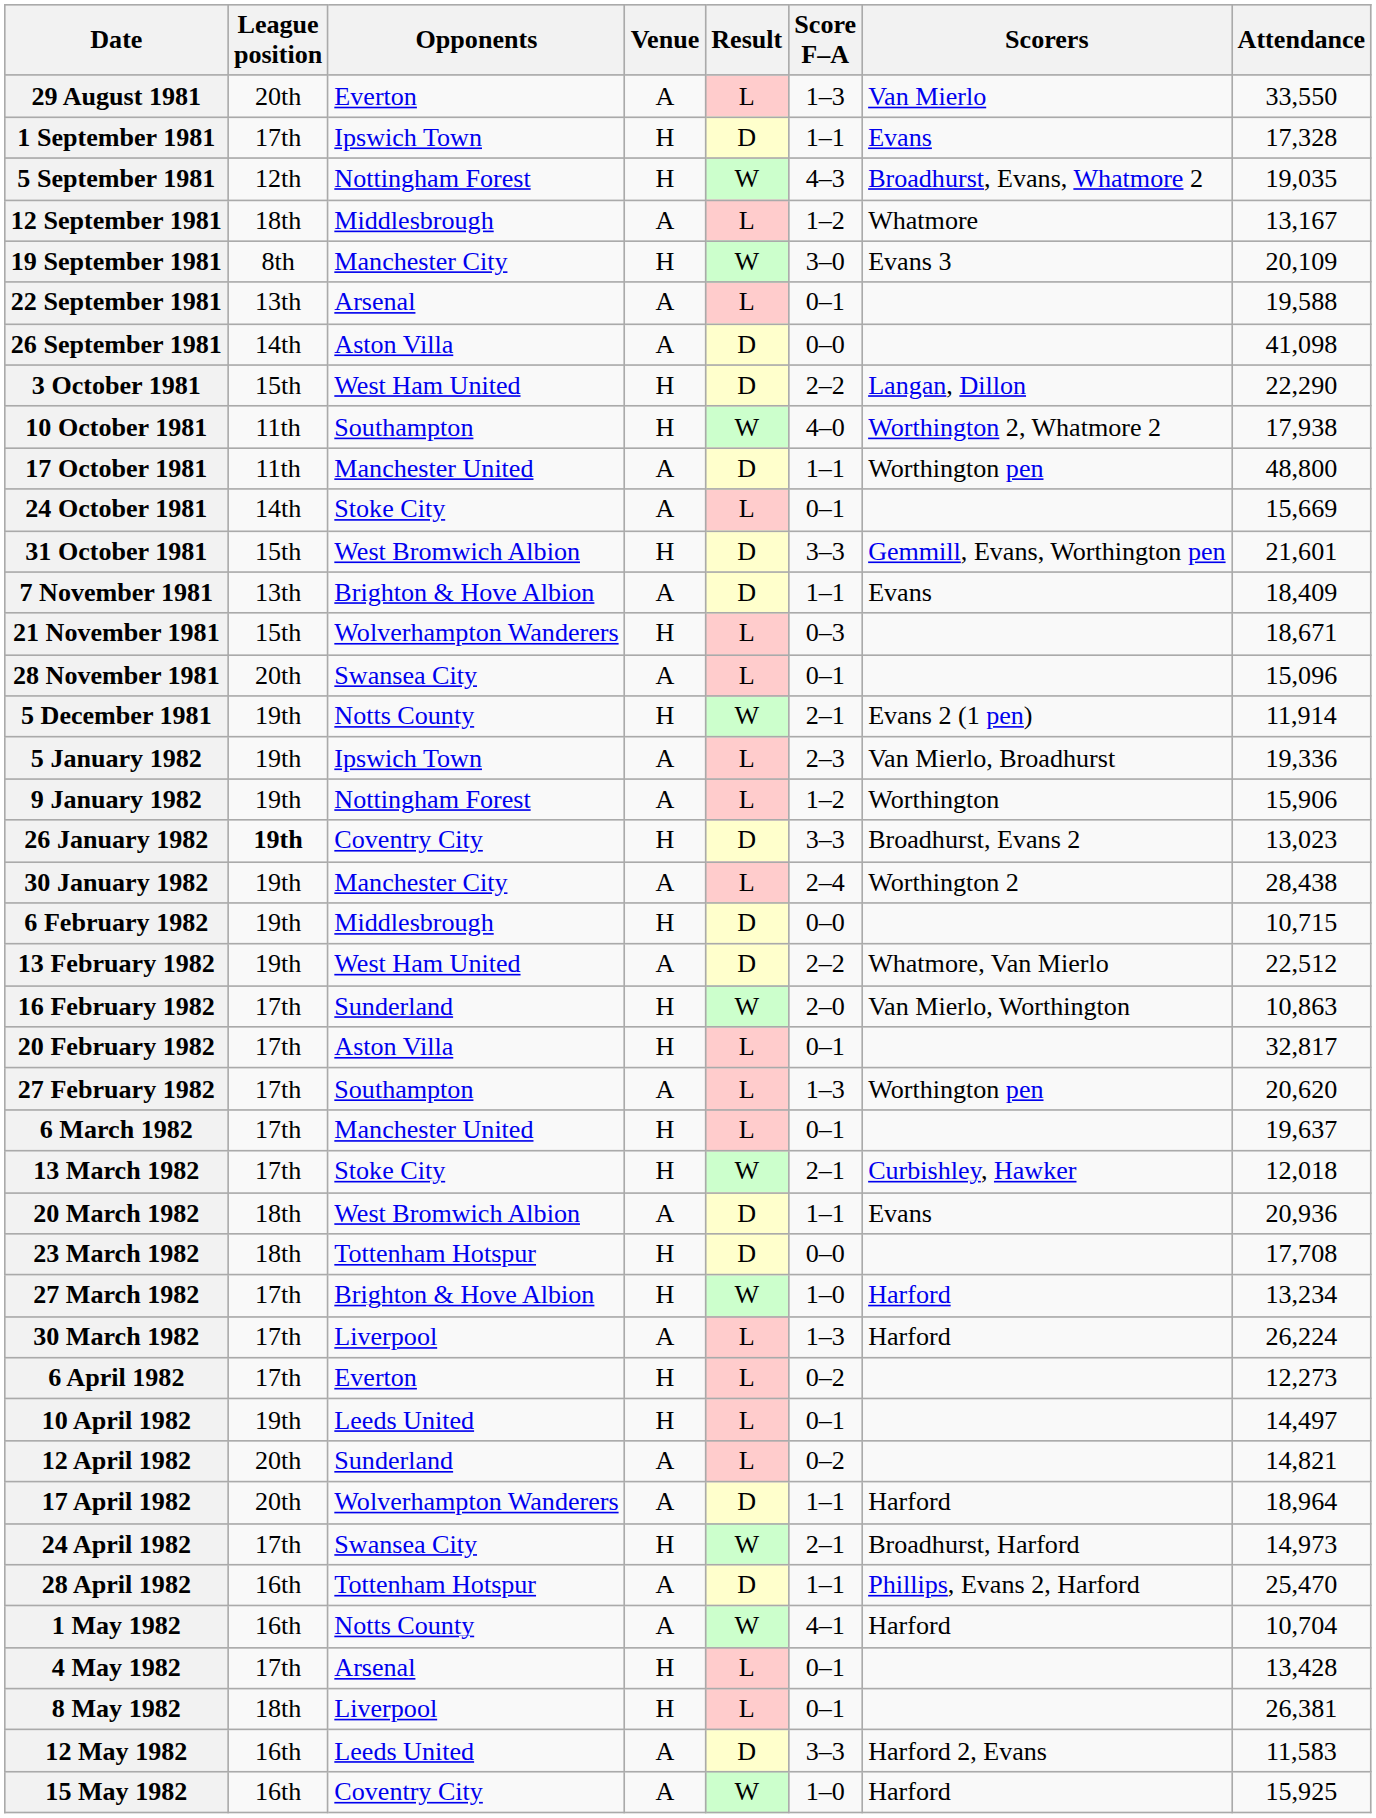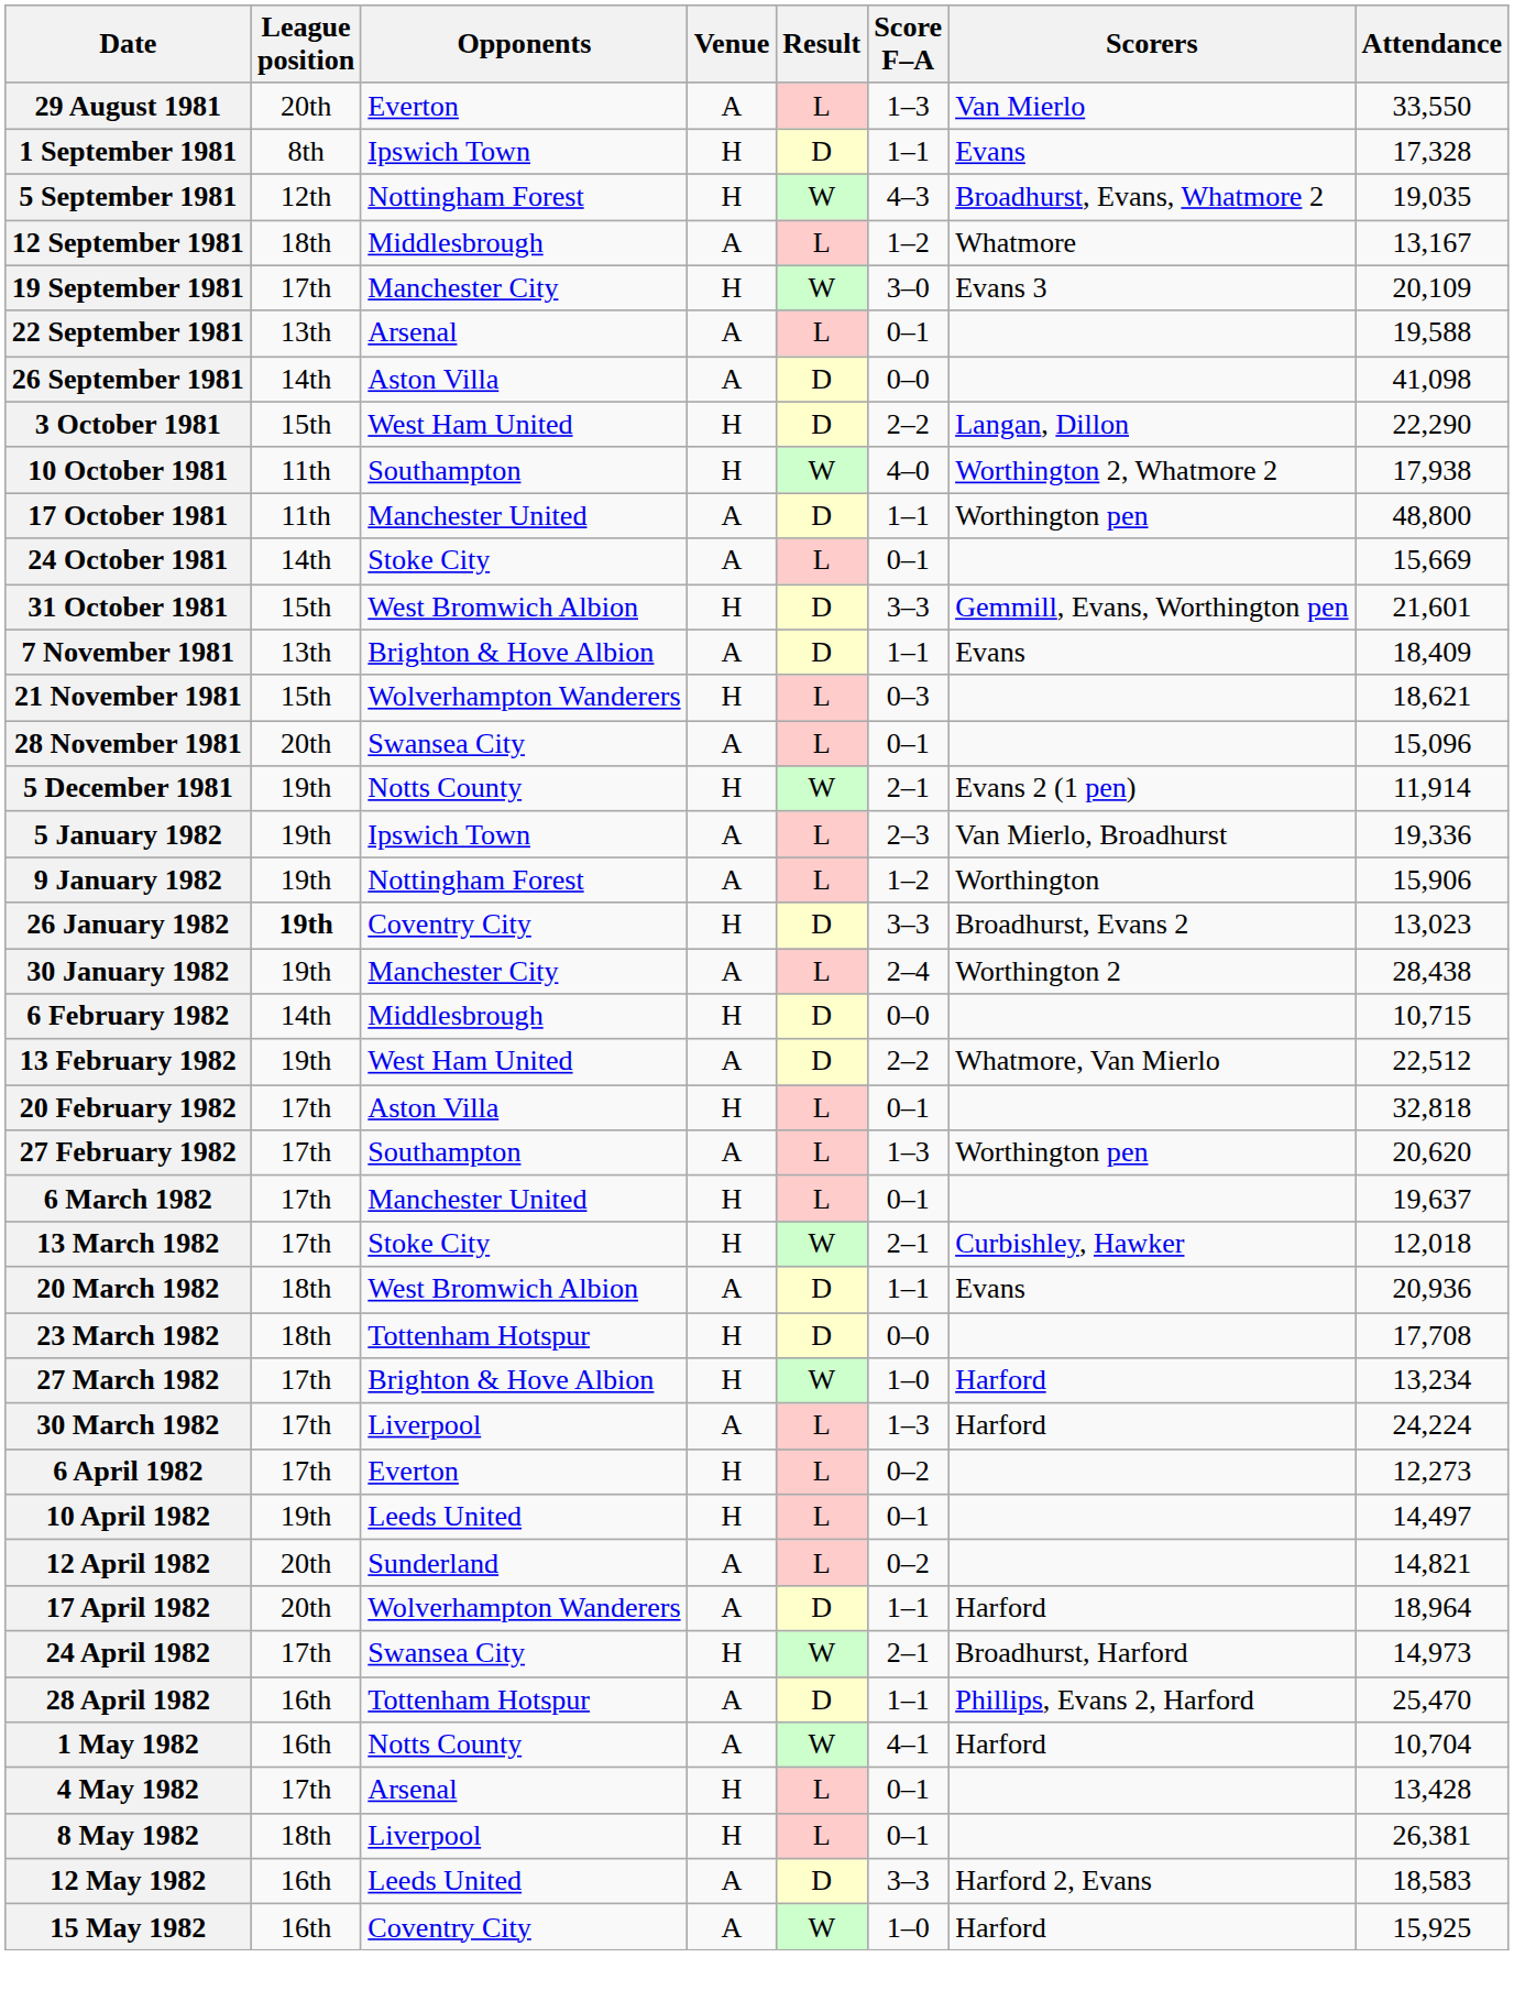 <table class="wikitable plainrowheaders" style="text-align:center">
 <tr>
 <th scope="col">Date</th>
 <th scope="col">League<br>position</th>
 <th scope="col">Opponents</th>
 <th scope="col">Venue</th>
 <th scope="col">Result</th>
 <th scope="col">Score<br>F–A</th>
 <th scope="col">Scorers</th>
 <th scope="col">Attendance</th>
 </tr>
 <tr>
 <th scope="row">29 August 1981</th>
 <td>20th</td>
 <td align="left"><a href='#'>Everton</a></td>
 <td>A</td>
 <td style="background:#fcc">L</td>
 <td>1–3</td>
 <td align="left"><a href='#'>Van Mierlo</a></td>
 <td>33,550</td>
 </tr>
 <tr>
 <th scope="row">1 September 1981</th>
-<td>17th</td>
+<td>8th</td>
 <td align="left"><a href='#'>Ipswich Town</a></td>
 <td>H</td>
 <td style="background:#ffc">D</td>
 <td>1–1</td>
 <td align="left"><a href='#'>Evans</a></td>
 <td>17,328</td>
 </tr>
 <tr>
 <th scope="row">5 September 1981</th>
 <td>12th</td>
 <td align="left"><a href='#'>Nottingham Forest</a></td>
 <td>H</td>
 <td style="background:#cfc">W</td>
 <td>4–3</td>
 <td align="left"><a href='#'>Broadhurst</a>, Evans, <a href='#'>Whatmore</a> 2</td>
 <td>19,035</td>
 </tr>
 <tr>
 <th scope="row">12 September 1981</th>
 <td>18th</td>
 <td align="left"><a href='#'>Middlesbrough</a></td>
 <td>A</td>
 <td style="background:#fcc">L</td>
 <td>1–2</td>
 <td align="left">Whatmore</td>
 <td>13,167</td>
 </tr>
 <tr>
 <th scope="row">19 September 1981</th>
-<td>8th</td>
+<td>17th</td>
 <td align="left"><a href='#'>Manchester City</a></td>
 <td>H</td>
 <td style="background:#cfc">W</td>
 <td>3–0</td>
 <td align="left">Evans 3</td>
 <td>20,109</td>
 </tr>
 <tr>
 <th scope="row">22 September 1981</th>
 <td>13th</td>
 <td align="left"><a href='#'>Arsenal</a></td>
 <td>A</td>
 <td style="background:#fcc">L</td>
 <td>0–1</td>
 <td></td>
 <td>19,588</td>
 </tr>
 <tr>
 <th scope="row">26 September 1981</th>
 <td>14th</td>
 <td align="left"><a href='#'>Aston Villa</a></td>
 <td>A</td>
 <td style="background:#ffc">D</td>
 <td>0–0</td>
 <td></td>
 <td>41,098</td>
 </tr>
 <tr>
 <th scope="row">3 October 1981</th>
 <td>15th</td>
 <td align="left"><a href='#'>West Ham United</a></td>
 <td>H</td>
 <td style="background:#ffc">D</td>
 <td>2–2</td>
 <td align="left"><a href='#'>Langan</a>, <a href='#'>Dillon</a></td>
 <td>22,290</td>
 </tr>
 <tr>
 <th scope="row">10 October 1981</th>
 <td>11th</td>
 <td align="left"><a href='#'>Southampton</a></td>
 <td>H</td>
 <td style="background:#cfc">W</td>
 <td>4–0</td>
 <td align="left"><a href='#'>Worthington</a> 2, Whatmore 2</td>
 <td>17,938</td>
 </tr>
 <tr>
 <th scope="row">17 October 1981</th>
 <td>11th</td>
 <td align="left"><a href='#'>Manchester United</a></td>
 <td>A</td>
 <td style="background:#ffc">D</td>
 <td>1–1</td>
 <td align="left">Worthington <a href='#'>pen</a></td>
 <td>48,800</td>
 </tr>
 <tr>
 <th scope="row">24 October 1981</th>
 <td>14th</td>
 <td align="left"><a href='#'>Stoke City</a></td>
 <td>A</td>
 <td style="background:#fcc">L</td>
 <td>0–1</td>
 <td></td>
 <td>15,669</td>
 </tr>
 <tr>
 <th scope="row">31 October 1981</th>
 <td>15th</td>
 <td align="left"><a href='#'>West Bromwich Albion</a></td>
 <td>H</td>
 <td style="background:#ffc">D</td>
 <td>3–3</td>
 <td align="left"><a href='#'>Gemmill</a>, Evans, Worthington <a href='#'>pen</a></td>
 <td>21,601</td>
 </tr>
 <tr>
 <th scope="row">7 November 1981</th>
 <td>13th</td>
 <td align="left"><a href='#'>Brighton & Hove Albion</a></td>
 <td>A</td>
 <td style="background:#ffc">D</td>
 <td>1–1</td>
 <td align="left">Evans</td>
 <td>18,409</td>
 </tr>
 <tr>
 <th scope="row">21 November 1981</th>
 <td>15th</td>
 <td align="left"><a href='#'>Wolverhampton Wanderers</a></td>
 <td>H</td>
 <td style="background:#fcc">L</td>
 <td>0–3</td>
 <td></td>
-<td>18,671</td>
+<td>18,621</td>
 </tr>
 <tr>
 <th scope="row">28 November 1981</th>
 <td>20th</td>
 <td align="left"><a href='#'>Swansea City</a></td>
 <td>A</td>
 <td style="background:#fcc">L</td>
 <td>0–1</td>
 <td></td>
 <td>15,096</td>
 </tr>
 <tr>
 <th scope="row">5 December 1981</th>
 <td>19th</td>
 <td align="left"><a href='#'>Notts County</a></td>
 <td>H</td>
 <td style="background:#cfc">W</td>
 <td>2–1</td>
 <td align="left">Evans 2 (1 <a href='#'>pen</a>)</td>
 <td>11,914</td>
 </tr>
 <tr>
 <th scope="row">5 January 1982</th>
 <td>19th</td>
 <td align="left"><a href='#'>Ipswich Town</a></td>
 <td>A</td>
 <td style="background:#fcc">L</td>
 <td>2–3</td>
 <td align="left">Van Mierlo, Broadhurst</td>
 <td>19,336</td>
 </tr>
 <tr>
 <th scope="row">9 January 1982</th>
 <td>19th</td>
 <td align="left"><a href='#'>Nottingham Forest</a></td>
 <td>A</td>
 <td style="background:#fcc">L</td>
 <td>1–2</td>
 <td align="left">Worthington</td>
 <td>15,906</td>
 </tr>
 <tr>
 <th scope="row">26 January 1982</th>
 <td><strong>19th</strong></td>
 <td align="left"><a href='#'>Coventry City</a></td>
 <td>H</td>
 <td style="background:#ffc">D</td>
 <td>3–3</td>
 <td align="left">Broadhurst, Evans 2</td>
 <td>13,023</td>
 </tr>
 <tr>
 <th scope="row">30 January 1982</th>
 <td>19th</td>
 <td align="left"><a href='#'>Manchester City</a></td>
 <td>A</td>
 <td style="background:#fcc">L</td>
 <td>2–4</td>
 <td align="left">Worthington 2</td>
 <td>28,438</td>
 </tr>
 <tr>
 <th scope="row">6 February 1982</th>
-<td>19th</td>
+<td>14th</td>
 <td align="left"><a href='#'>Middlesbrough</a></td>
 <td>H</td>
 <td style="background:#ffc">D</td>
 <td>0–0</td>
 <td></td>
 <td>10,715</td>
 </tr>
 <tr>
 <th scope="row">13 February 1982</th>
 <td>19th</td>
 <td align="left"><a href='#'>West Ham United</a></td>
 <td>A</td>
 <td style="background:#ffc">D</td>
 <td>2–2</td>
 <td align="left">Whatmore, Van Mierlo</td>
 <td>22,512</td>
 </tr>
 <tr>
-<th scope="row">16 February 1982</th>
-<td>17th</td>
-<td align="left"><a href='#'>Sunderland</a></td>
-<td>H</td>
-<td style="background:#cfc">W</td>
-<td>2–0</td>
-<td align="left">Van Mierlo, Worthington</td>
-<td>10,863</td>
-</tr>
-<tr>
 <th scope="row">20 February 1982</th>
 <td>17th</td>
 <td align="left"><a href='#'>Aston Villa</a></td>
 <td>H</td>
 <td style="background:#fcc">L</td>
 <td>0–1</td>
 <td></td>
-<td>32,817</td>
+<td>32,818</td>
 </tr>
 <tr>
 <th scope="row">27 February 1982</th>
 <td>17th</td>
 <td align="left"><a href='#'>Southampton</a></td>
 <td>A</td>
 <td style="background:#fcc">L</td>
 <td>1–3</td>
 <td align="left">Worthington <a href='#'>pen</a></td>
 <td>20,620</td>
 </tr>
 <tr>
 <th scope="row">6 March 1982</th>
 <td>17th</td>
 <td align="left"><a href='#'>Manchester United</a></td>
 <td>H</td>
 <td style="background:#fcc">L</td>
 <td>0–1</td>
 <td></td>
 <td>19,637</td>
 </tr>
 <tr>
 <th scope="row">13 March 1982</th>
 <td>17th</td>
 <td align="left"><a href='#'>Stoke City</a></td>
 <td>H</td>
 <td style="background:#cfc">W</td>
 <td>2–1</td>
 <td align="left"><a href='#'>Curbishley</a>, <a href='#'>Hawker</a></td>
 <td>12,018</td>
 </tr>
 <tr>
 <th scope="row">20 March 1982</th>
 <td>18th</td>
 <td align="left"><a href='#'>West Bromwich Albion</a></td>
 <td>A</td>
 <td style="background:#ffc">D</td>
 <td>1–1</td>
 <td align="left">Evans</td>
 <td>20,936</td>
 </tr>
 <tr>
 <th scope="row">23 March 1982</th>
 <td>18th</td>
 <td align="left"><a href='#'>Tottenham Hotspur</a></td>
 <td>H</td>
 <td style="background:#ffc">D</td>
 <td>0–0</td>
 <td></td>
 <td>17,708</td>
 </tr>
 <tr>
 <th scope="row">27 March 1982</th>
 <td>17th</td>
 <td align="left"><a href='#'>Brighton & Hove Albion</a></td>
 <td>H</td>
 <td style="background:#cfc">W</td>
 <td>1–0</td>
 <td align="left"><a href='#'>Harford</a></td>
 <td>13,234</td>
 </tr>
 <tr>
 <th scope="row">30 March 1982</th>
 <td>17th</td>
 <td align="left"><a href='#'>Liverpool</a></td>
 <td>A</td>
 <td style="background:#fcc">L</td>
 <td>1–3</td>
 <td align="left">Harford</td>
-<td>26,224</td>
+<td>24,224</td>
 </tr>
 <tr>
 <th scope="row">6 April 1982</th>
 <td>17th</td>
 <td align="left"><a href='#'>Everton</a></td>
 <td>H</td>
 <td style="background:#fcc">L</td>
 <td>0–2</td>
 <td></td>
 <td>12,273</td>
 </tr>
 <tr>
 <th scope="row">10 April 1982</th>
 <td>19th</td>
 <td align="left"><a href='#'>Leeds United</a></td>
 <td>H</td>
 <td style="background:#fcc">L</td>
 <td>0–1</td>
 <td></td>
 <td>14,497</td>
 </tr>
 <tr>
 <th scope="row">12 April 1982</th>
 <td>20th</td>
 <td align="left"><a href='#'>Sunderland</a></td>
 <td>A</td>
 <td style="background:#fcc">L</td>
 <td>0–2</td>
 <td></td>
 <td>14,821</td>
 </tr>
 <tr>
 <th scope="row">17 April 1982</th>
 <td>20th</td>
 <td align="left"><a href='#'>Wolverhampton Wanderers</a></td>
 <td>A</td>
 <td style="background:#ffc">D</td>
 <td>1–1</td>
 <td align="left">Harford</td>
 <td>18,964</td>
 </tr>
 <tr>
 <th scope="row">24 April 1982</th>
 <td>17th</td>
 <td align="left"><a href='#'>Swansea City</a></td>
 <td>H</td>
 <td style="background:#cfc">W</td>
 <td>2–1</td>
 <td align="left">Broadhurst, Harford</td>
 <td>14,973</td>
 </tr>
 <tr>
 <th scope="row">28 April 1982</th>
 <td>16th</td>
 <td align="left"><a href='#'>Tottenham Hotspur</a></td>
 <td>A</td>
 <td style="background:#ffc">D</td>
 <td>1–1</td>
 <td align="left"><a href='#'>Phillips</a>, Evans 2, Harford</td>
 <td>25,470</td>
 </tr>
 <tr>
 <th scope="row">1 May 1982</th>
 <td>16th</td>
 <td align="left"><a href='#'>Notts County</a></td>
 <td>A</td>
 <td style="background:#cfc">W</td>
 <td>4–1</td>
 <td align="left">Harford</td>
 <td>10,704</td>
 </tr>
 <tr>
 <th scope="row">4 May 1982</th>
 <td>17th</td>
 <td align="left"><a href='#'>Arsenal</a></td>
 <td>H</td>
 <td style="background:#fcc">L</td>
 <td>0–1</td>
 <td></td>
 <td>13,428</td>
 </tr>
 <tr>
 <th scope="row">8 May 1982</th>
 <td>18th</td>
 <td align="left"><a href='#'>Liverpool</a></td>
 <td>H</td>
 <td style="background:#fcc">L</td>
 <td>0–1</td>
 <td></td>
 <td>26,381</td>
 </tr>
 <tr>
 <th scope="row">12 May 1982</th>
 <td>16th</td>
 <td align="left"><a href='#'>Leeds United</a></td>
 <td>A</td>
 <td style="background:#ffc">D</td>
 <td>3–3</td>
 <td align="left">Harford 2, Evans</td>
-<td>11,583</td>
+<td>18,583</td>
 </tr>
 <tr>
 <th scope="row">15 May 1982</th>
 <td>16th</td>
 <td align="left"><a href='#'>Coventry City</a></td>
 <td>A</td>
 <td style="background:#cfc">W</td>
 <td>1–0</td>
 <td align="left">Harford</td>
 <td>15,925</td>
 </tr>
 </table>
